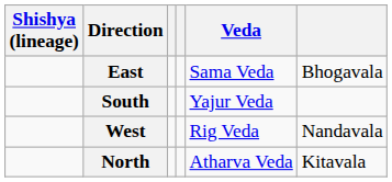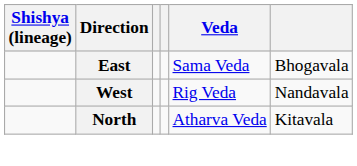 <table class="wikitable">
 <tr>
 <th><a href='#'>Shishya</a><br>(lineage)</th>
 <th>Direction</th>
 <th><a href='#'></a></th>
 <th></th>
 <th><a href='#'>Veda</a></th>
 <th></th>
 </tr>
 <tr>
 <td></td>
 <th>East</th>
 <td></td>
 <td></td>
 <td><a href='#'>Sama Veda</a></td>
 <td>Bhogavala</td>
 </tr>
 <tr>
 <td></td>
-<th>South</th>
-<td></td>
-<td></td>
-<td><a href='#'>Yajur Veda</a></td>
-<td></td>
-</tr>
-<tr>
-<td></td>
 <th>West</th>
 <td></td>
 <td></td>
 <td><a href='#'>Rig Veda</a></td>
 <td>Nandavala</td>
 </tr>
 <tr>
 <td></td>
 <th>North</th>
 <td></td>
 <td></td>
 <td><a href='#'>Atharva Veda</a></td>
 <td>Kitavala</td>
 </tr>
 </table>
